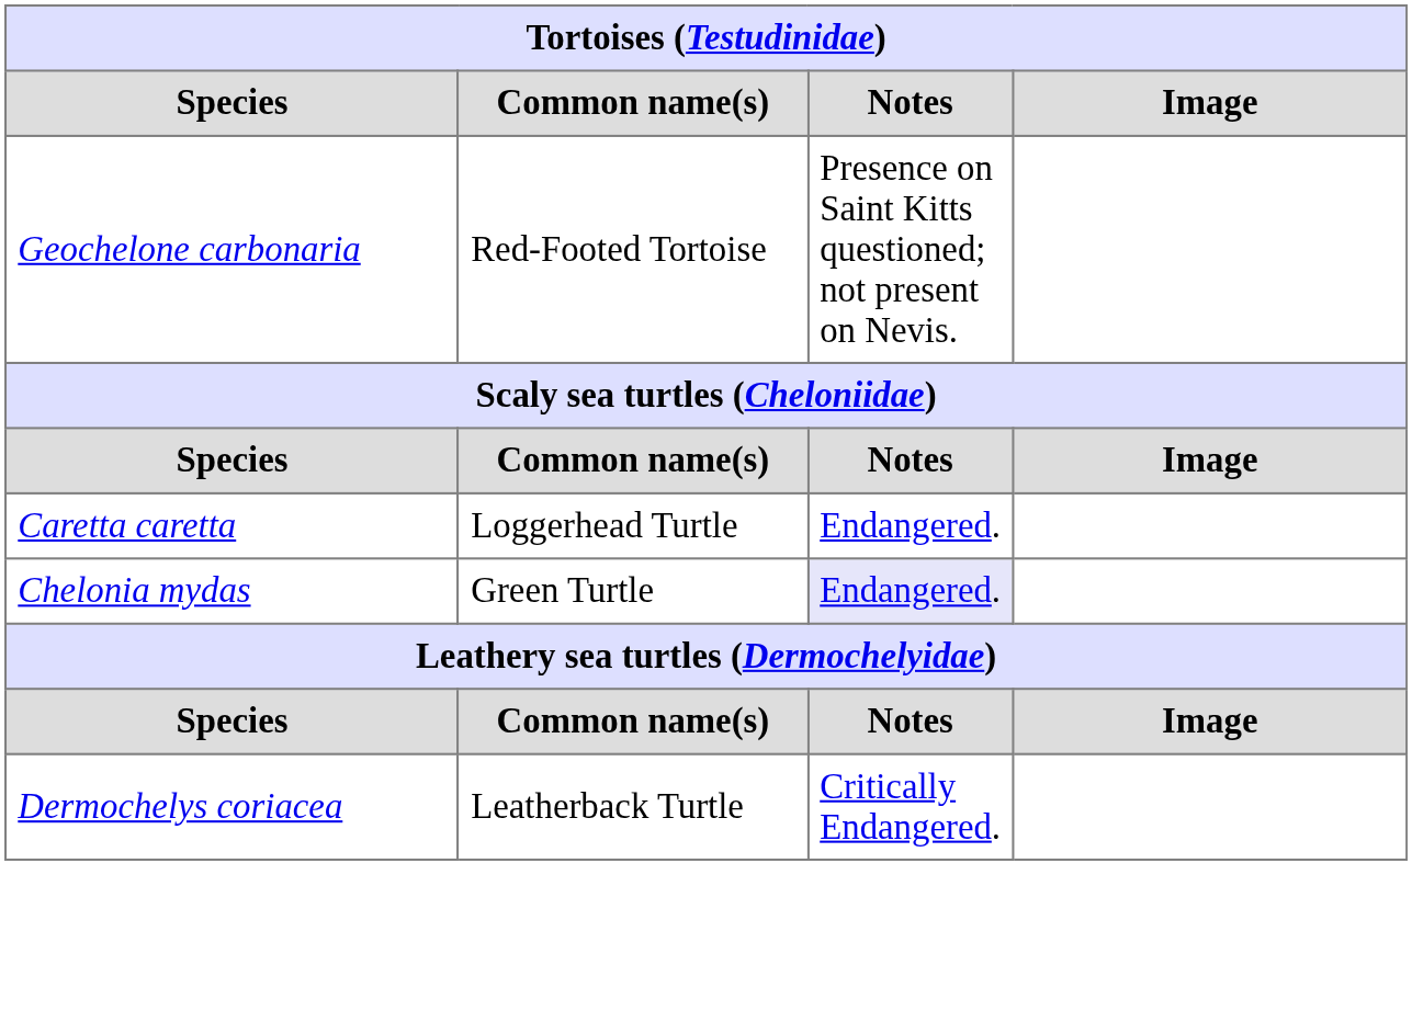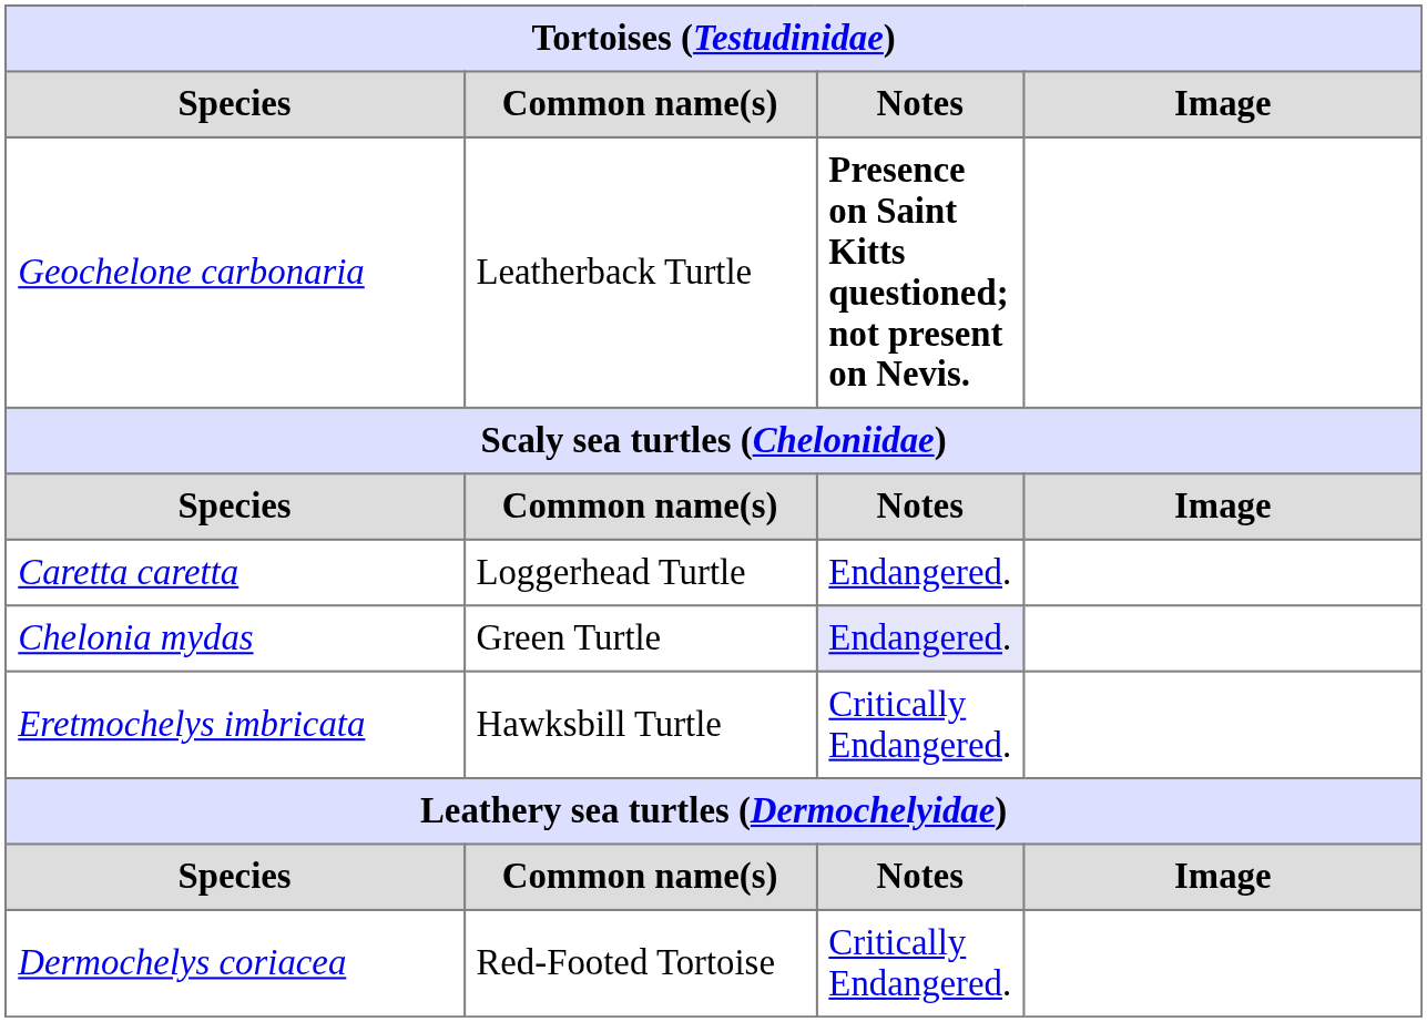 <table border=1 style="border-collapse:collapse;" cellpadding=5 width=100%>
 <tr>
 <th colspan=4 bgcolor=#DDDFFF>Tortoises (<em><a href='#'>Testudinidae</a></em>)</th>
 </tr>
 <tr bgcolor=#DDDDDD align=center>
 <th width=200px>Species</th>
 <th width=150px>Common name(s)</th>
 <th>Notes</th>
 <th width=175px>Image</th>
 </tr>
 <tr>
 <td><em><a href='#'>Geochelone carbonaria</a></em></td>
-<td>Red-Footed Tortoise</td>
-<td>Presence on Saint Kitts questioned; not present on Nevis.</td>
+<td>Leatherback Turtle</td>
+<td><strong>Presence on Saint Kitts questioned; not present on Nevis.</strong></td>
 <td></td>
 </tr>
 <tr>
 <th colspan=4 bgcolor=#DDDFFF>Scaly sea turtles (<em><a href='#'>Cheloniidae</a></em>)</th>
 </tr>
 <tr bgcolor=#DDDDDD align=center>
 <th width=200px>Species</th>
 <th width=150px>Common name(s)</th>
 <th>Notes</th>
 <th width=175px>Image</th>
 </tr>
 <tr>
 <td><em><a href='#'>Caretta caretta</a></em></td>
 <td>Loggerhead Turtle</td>
 <td><a href='#'>Endangered</a>.</td>
 <td></td>
 </tr>
 <tr>
 <td><em><a href='#'>Chelonia mydas</a></em></td>
 <td>Green Turtle</td>
 <td style="background: lavender;"><a href='#'>Endangered</a>.</td>
 <td></td>
 </tr>
 <tr>
+<td><em><a href='#'>Eretmochelys imbricata</a></em></td>
+<td>Hawksbill Turtle</td>
+<td><a href='#'>Critically Endangered</a>.</td>
+<td></td>
+</tr>
+<tr>
 <th colspan=4 bgcolor=#DDDFFF>Leathery sea turtles (<em><a href='#'>Dermochelyidae</a></em>)</th>
 </tr>
 <tr bgcolor=#DDDDDD align=center>
 <th width=200px>Species</th>
 <th width=150px>Common name(s)</th>
 <th>Notes</th>
 <th width=175px>Image</th>
 </tr>
 <tr>
 <td><em><a href='#'>Dermochelys coriacea</a></em></td>
-<td>Leatherback Turtle</td>
+<td>Red-Footed Tortoise</td>
 <td><a href='#'>Critically Endangered</a>.</td>
 <td></td>
 </tr>
 </table>
